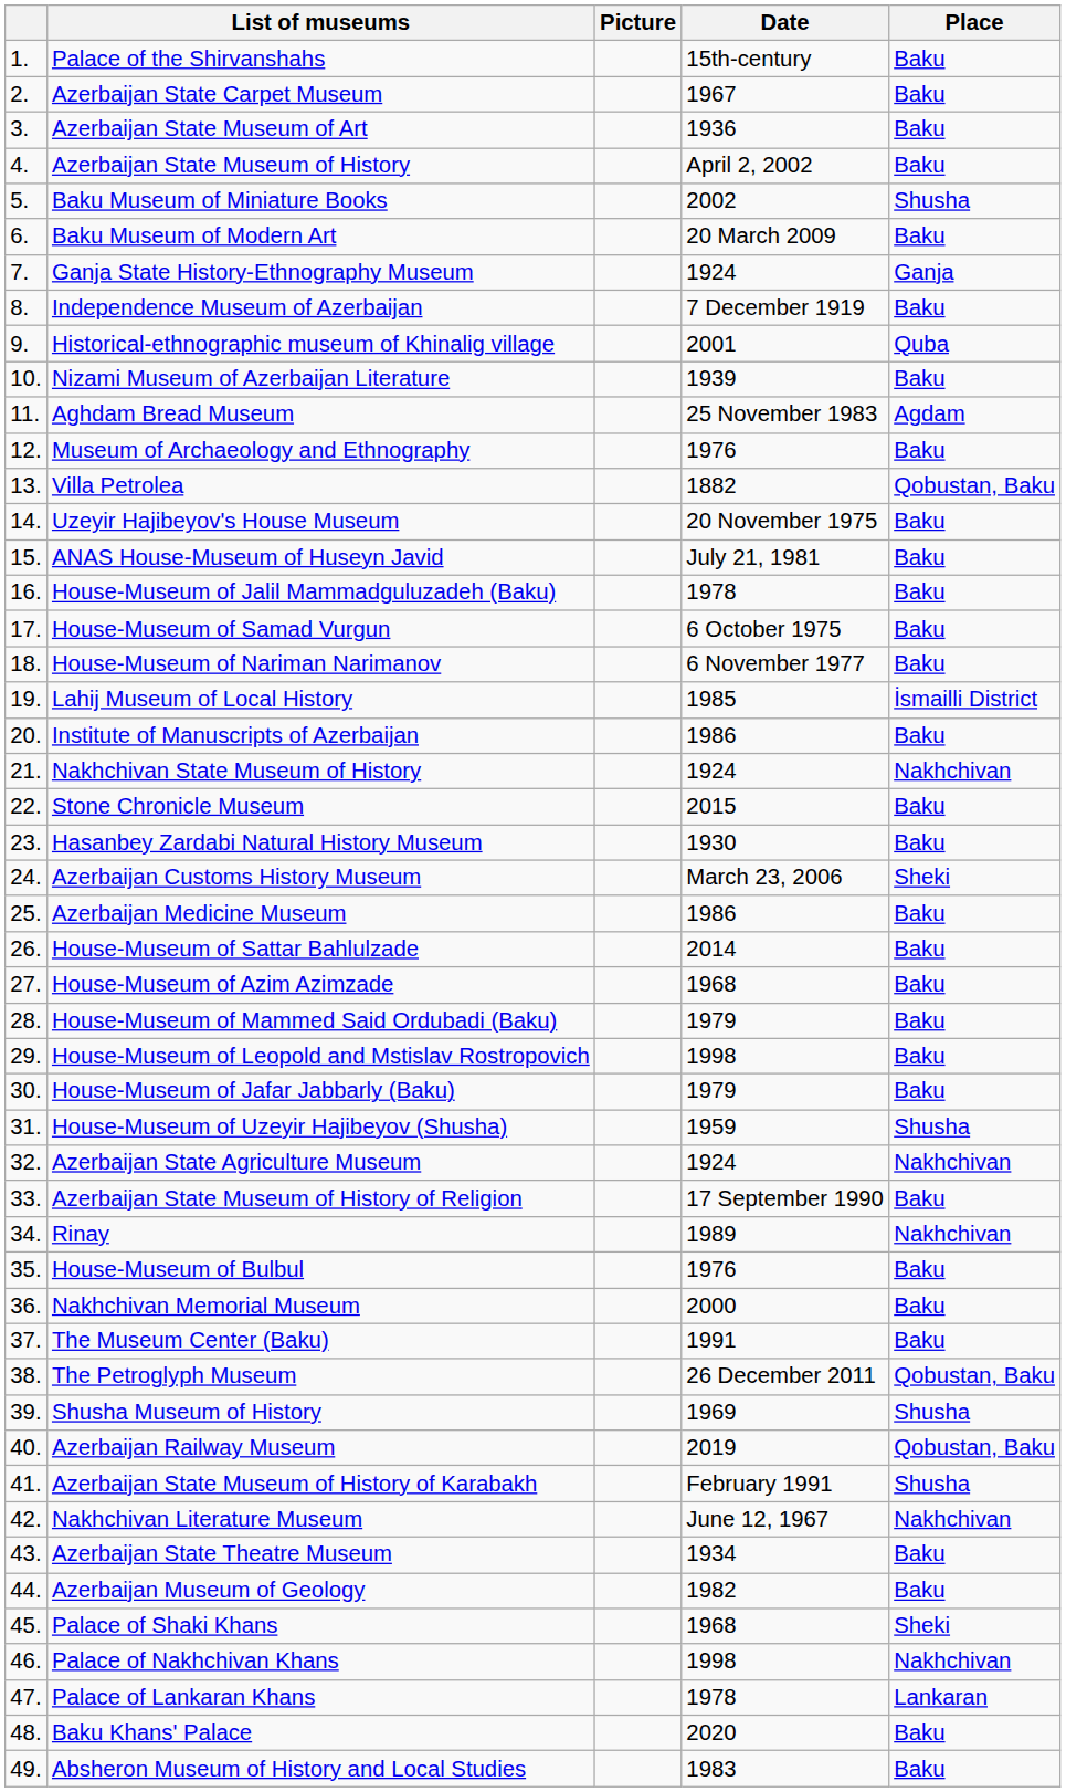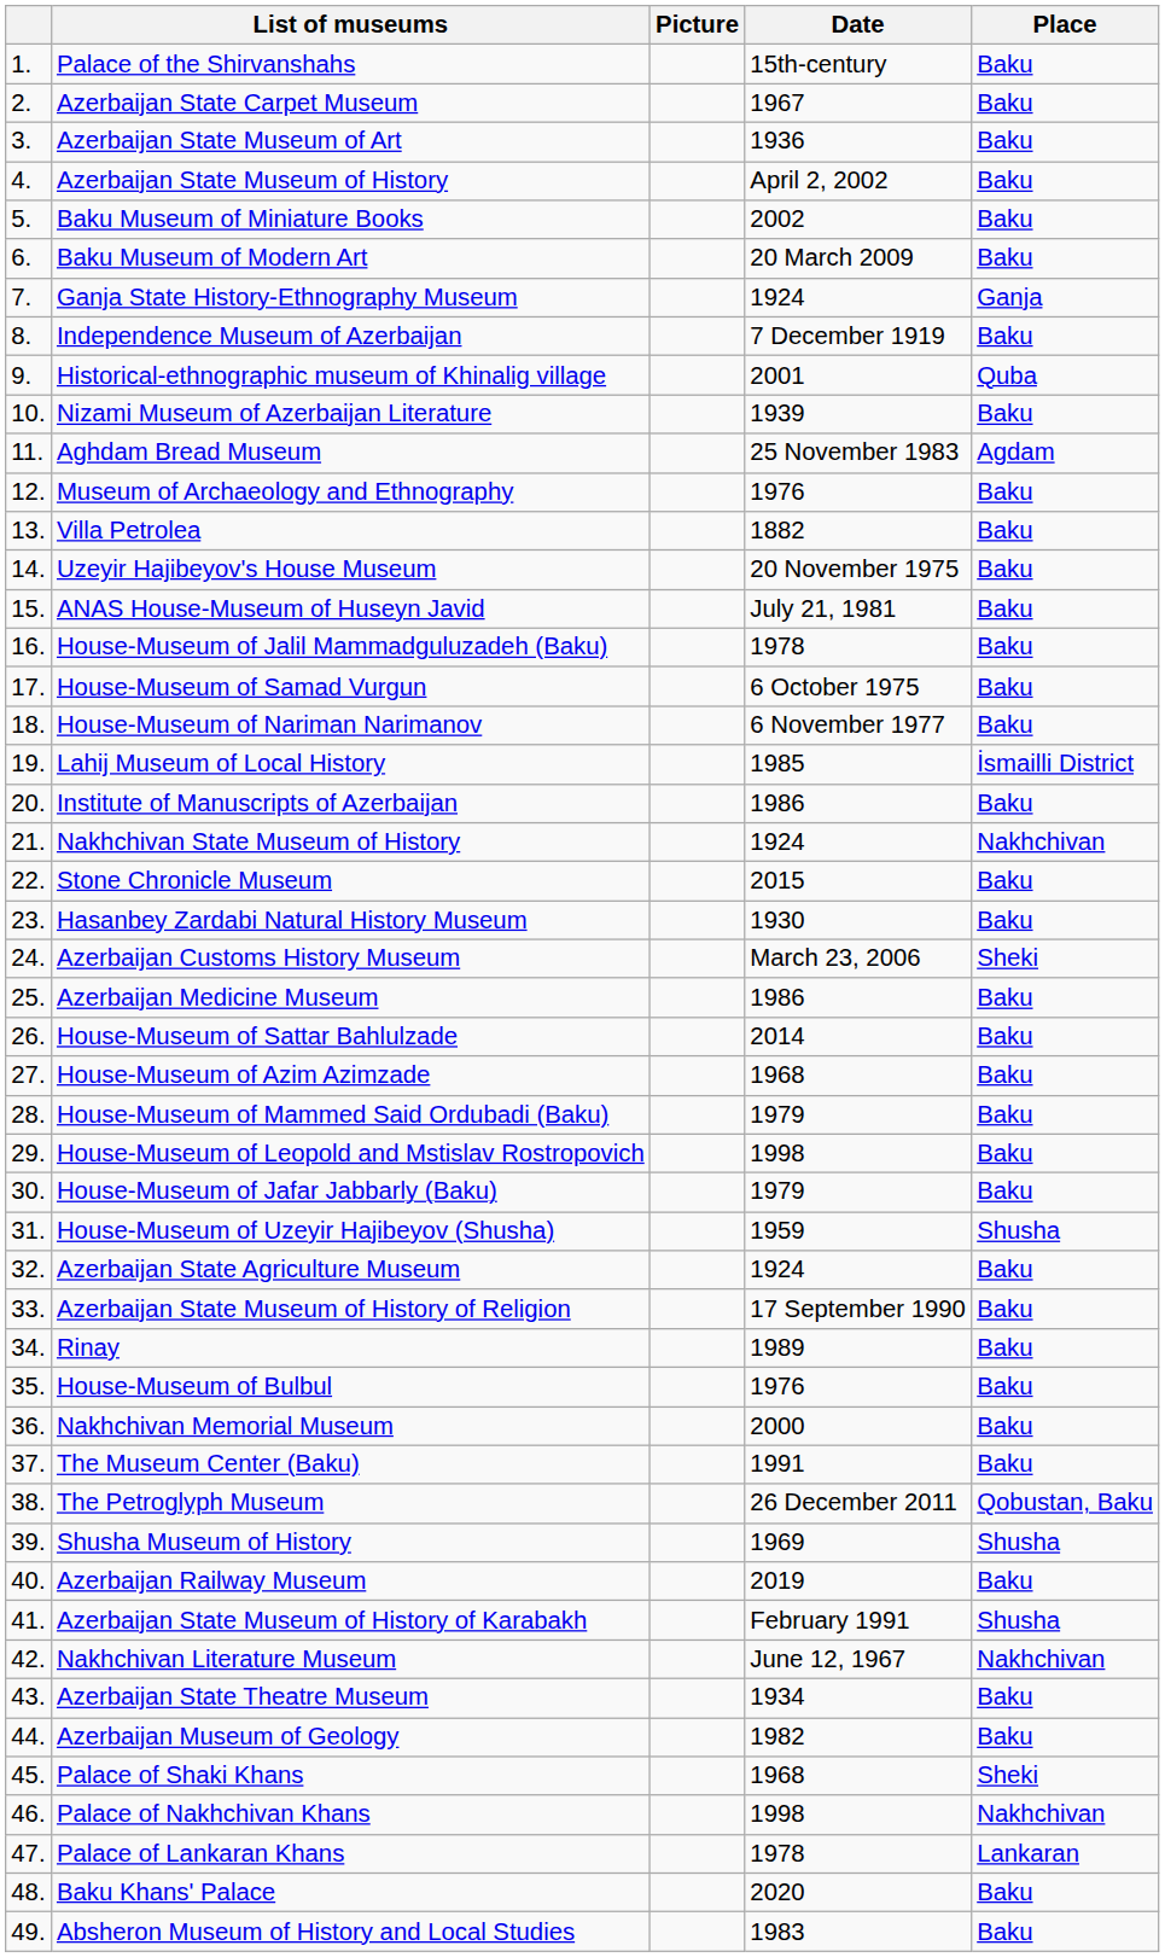 <table class="wikitable">
 <tr>
 <th></th>
 <th>List of <strong>museums</strong></th>
 <th>Picture</th>
 <th>Date</th>
 <th>Place</th>
 </tr>
 <tr>
 <td>1.</td>
 <td><a href='#'>Palace of the Shirvanshahs</a></td>
 <td></td>
 <td>15th-century</td>
 <td><a href='#'>Baku</a></td>
 </tr>
 <tr>
 <td>2.</td>
 <td><a href='#'>Azerbaijan State Carpet Museum</a></td>
 <td></td>
 <td>1967</td>
 <td><a href='#'>Baku</a></td>
 </tr>
 <tr>
 <td>3.</td>
 <td><a href='#'>Azerbaijan State Museum of Art</a></td>
 <td></td>
 <td>1936</td>
 <td><a href='#'>Baku</a></td>
 </tr>
 <tr>
 <td>4.</td>
 <td><a href='#'>Azerbaijan State Museum of History</a></td>
 <td></td>
 <td>April 2, 2002</td>
 <td><a href='#'>Baku</a></td>
 </tr>
 <tr>
 <td>5.</td>
 <td><a href='#'>Baku Museum of Miniature Books</a></td>
 <td></td>
 <td>2002</td>
-<td><a href='#'>Shusha</a></td>
+<td><a href='#'>Baku</a></td>
 </tr>
 <tr>
 <td>6.</td>
 <td><a href='#'>Baku Museum of Modern Art</a></td>
 <td></td>
 <td>20 March 2009</td>
 <td><a href='#'>Baku</a></td>
 </tr>
 <tr>
 <td>7.</td>
 <td><a href='#'>Ganja State History-Ethnography Museum</a></td>
 <td></td>
 <td>1924</td>
 <td><a href='#'>Ganja</a></td>
 </tr>
 <tr>
 <td>8.</td>
 <td><a href='#'>Independence Museum of Azerbaijan</a></td>
 <td></td>
 <td>7 December 1919</td>
 <td><a href='#'>Baku</a></td>
 </tr>
 <tr>
 <td>9.</td>
 <td><a href='#'>Historical-ethnographic museum of Khinalig village</a></td>
 <td></td>
 <td>2001</td>
 <td><a href='#'>Quba</a></td>
 </tr>
 <tr>
 <td>10.</td>
 <td><a href='#'>Nizami Museum of Azerbaijan Literature</a></td>
 <td></td>
 <td>1939</td>
 <td><a href='#'>Baku</a></td>
 </tr>
 <tr>
 <td>11.</td>
 <td><a href='#'>Aghdam Bread Museum</a></td>
 <td></td>
 <td>25 November 1983</td>
 <td><a href='#'>Agdam</a></td>
 </tr>
 <tr>
 <td>12.</td>
 <td><a href='#'>Museum of Archaeology and Ethnography</a></td>
 <td></td>
 <td>1976</td>
 <td><a href='#'>Baku</a></td>
 </tr>
 <tr>
 <td>13.</td>
 <td><a href='#'>Villa Petrolea</a></td>
 <td></td>
 <td>1882</td>
-<td><a href='#'>Qobustan, Baku</a></td>
+<td><a href='#'>Baku</a></td>
 </tr>
 <tr>
 <td>14.</td>
 <td><a href='#'>Uzeyir Hajibeyov's House Museum</a></td>
 <td></td>
 <td>20 November 1975</td>
 <td><a href='#'>Baku</a></td>
 </tr>
 <tr>
 <td>15.</td>
 <td><a href='#'>ANAS House-Museum of Huseyn Javid</a></td>
 <td></td>
 <td>July 21, 1981</td>
 <td><a href='#'>Baku</a></td>
 </tr>
 <tr>
 <td>16.</td>
 <td><a href='#'>House-Museum of Jalil Mammadguluzadeh (Baku)</a></td>
 <td></td>
 <td>1978</td>
 <td><a href='#'>Baku</a></td>
 </tr>
 <tr>
 <td>17.</td>
 <td><a href='#'>House-Museum of Samad Vurgun</a></td>
 <td></td>
 <td>6 October 1975</td>
 <td><a href='#'>Baku</a></td>
 </tr>
 <tr>
 <td>18.</td>
 <td><a href='#'>House-Museum of Nariman Narimanov</a></td>
 <td></td>
 <td>6 November 1977</td>
 <td><a href='#'>Baku</a></td>
 </tr>
 <tr>
 <td>19.</td>
 <td><a href='#'>Lahij Museum of Local History</a></td>
 <td></td>
 <td>1985</td>
 <td><a href='#'>İsmailli District</a></td>
 </tr>
 <tr>
 <td>20.</td>
 <td><a href='#'>Institute of Manuscripts of Azerbaijan</a></td>
 <td></td>
 <td>1986</td>
 <td><a href='#'>Baku</a></td>
 </tr>
 <tr>
 <td>21.</td>
 <td><a href='#'>Nakhchivan State Museum of History</a></td>
 <td></td>
 <td>1924</td>
 <td><a href='#'>Nakhchivan</a></td>
 </tr>
 <tr>
 <td>22.</td>
 <td><a href='#'>Stone Chronicle Museum</a></td>
 <td></td>
 <td>2015</td>
 <td><a href='#'>Baku</a></td>
 </tr>
 <tr>
 <td>23.</td>
 <td><a href='#'>Hasanbey Zardabi Natural History Museum</a></td>
 <td></td>
 <td>1930</td>
 <td><a href='#'>Baku</a></td>
 </tr>
 <tr>
 <td>24.</td>
 <td><a href='#'>Azerbaijan Customs History Museum</a></td>
 <td></td>
 <td>March 23, 2006</td>
 <td><a href='#'>Sheki</a></td>
 </tr>
 <tr>
 <td>25.</td>
 <td><a href='#'>Azerbaijan Medicine Museum</a></td>
 <td></td>
 <td>1986</td>
 <td><a href='#'>Baku</a></td>
 </tr>
 <tr>
 <td>26.</td>
 <td><a href='#'>House-Museum of Sattar Bahlulzade</a></td>
 <td></td>
 <td>2014</td>
 <td><a href='#'>Baku</a></td>
 </tr>
 <tr>
 <td>27.</td>
 <td><a href='#'>House-Museum of Azim Azimzade</a></td>
 <td></td>
 <td>1968</td>
 <td><a href='#'>Baku</a></td>
 </tr>
 <tr>
 <td>28.</td>
 <td><a href='#'>House-Museum of Mammed Said Ordubadi (Baku)</a></td>
 <td></td>
 <td>1979</td>
 <td><a href='#'>Baku</a></td>
 </tr>
 <tr>
 <td>29.</td>
 <td><a href='#'>House-Museum of Leopold and Mstislav Rostropovich</a></td>
 <td></td>
 <td>1998</td>
 <td><a href='#'>Baku</a></td>
 </tr>
 <tr>
 <td>30.</td>
 <td><a href='#'>House-Museum of Jafar Jabbarly (Baku)</a></td>
 <td></td>
 <td>1979</td>
 <td><a href='#'>Baku</a></td>
 </tr>
 <tr>
 <td>31.</td>
 <td><a href='#'>House-Museum of Uzeyir Hajibeyov (Shusha)</a></td>
 <td></td>
 <td>1959</td>
 <td><a href='#'>Shusha</a></td>
 </tr>
 <tr>
 <td>32.</td>
 <td><a href='#'>Azerbaijan State Agriculture Museum</a></td>
 <td></td>
 <td>1924</td>
-<td><a href='#'>Nakhchivan</a></td>
+<td><a href='#'>Baku</a></td>
 </tr>
 <tr>
 <td>33.</td>
 <td><a href='#'>Azerbaijan State Museum of History of Religion</a></td>
 <td></td>
 <td>17 September 1990</td>
 <td><a href='#'>Baku</a></td>
 </tr>
 <tr>
 <td>34.</td>
 <td><a href='#'>Rinay</a></td>
 <td></td>
 <td>1989</td>
-<td><a href='#'>Nakhchivan</a></td>
+<td><a href='#'>Baku</a></td>
 </tr>
 <tr>
 <td>35.</td>
 <td><a href='#'>House-Museum of Bulbul</a></td>
 <td></td>
 <td>1976</td>
 <td><a href='#'>Baku</a></td>
 </tr>
 <tr>
 <td>36.</td>
 <td><a href='#'>Nakhchivan Memorial Museum</a></td>
 <td></td>
 <td>2000</td>
 <td><a href='#'>Baku</a></td>
 </tr>
 <tr>
 <td>37.</td>
 <td><a href='#'>The Museum Center (Baku)</a></td>
 <td></td>
 <td>1991</td>
 <td><a href='#'>Baku</a></td>
 </tr>
 <tr>
 <td>38.</td>
 <td><a href='#'>The Petroglyph Museum</a></td>
 <td></td>
 <td>26 December 2011</td>
 <td><a href='#'>Qobustan, Baku</a></td>
 </tr>
 <tr>
 <td>39.</td>
 <td><a href='#'>Shusha Museum of History</a></td>
 <td></td>
 <td>1969</td>
 <td><a href='#'>Shusha</a></td>
 </tr>
 <tr>
 <td>40.</td>
 <td><a href='#'>Azerbaijan Railway Museum</a></td>
 <td></td>
 <td>2019</td>
-<td><a href='#'>Qobustan, Baku</a></td>
+<td><a href='#'>Baku</a></td>
 </tr>
 <tr>
 <td>41.</td>
 <td><a href='#'>Azerbaijan State Museum of History of Karabakh</a></td>
 <td></td>
 <td>February 1991</td>
 <td><a href='#'>Shusha</a></td>
 </tr>
 <tr>
 <td>42.</td>
 <td><a href='#'>Nakhchivan Literature Museum</a></td>
 <td></td>
 <td>June 12, 1967</td>
 <td><a href='#'>Nakhchivan</a></td>
 </tr>
 <tr>
 <td>43.</td>
 <td><a href='#'>Azerbaijan State Theatre Museum</a></td>
 <td></td>
 <td>1934</td>
 <td><a href='#'>Baku</a></td>
 </tr>
 <tr>
 <td>44.</td>
 <td><a href='#'>Azerbaijan Museum of Geology</a></td>
 <td></td>
 <td>1982</td>
 <td><a href='#'>Baku</a></td>
 </tr>
 <tr>
 <td>45.</td>
 <td><a href='#'>Palace of Shaki Khans</a></td>
 <td></td>
 <td>1968</td>
 <td><a href='#'>Sheki</a></td>
 </tr>
 <tr>
 <td>46.</td>
 <td><a href='#'>Palace of Nakhchivan Khans</a></td>
 <td></td>
 <td>1998</td>
 <td><a href='#'>Nakhchivan</a></td>
 </tr>
 <tr>
 <td>47.</td>
 <td><a href='#'>Palace of Lankaran Khans</a></td>
 <td></td>
 <td>1978</td>
 <td><a href='#'>Lankaran</a></td>
 </tr>
 <tr>
 <td>48.</td>
 <td><a href='#'>Baku Khans' Palace</a></td>
 <td></td>
 <td>2020</td>
 <td><a href='#'>Baku</a></td>
 </tr>
 <tr>
 <td>49.</td>
 <td><a href='#'>Absheron Museum of History and Local Studies</a></td>
 <td></td>
 <td>1983</td>
 <td><a href='#'>Baku</a></td>
 </tr>
 </table>
